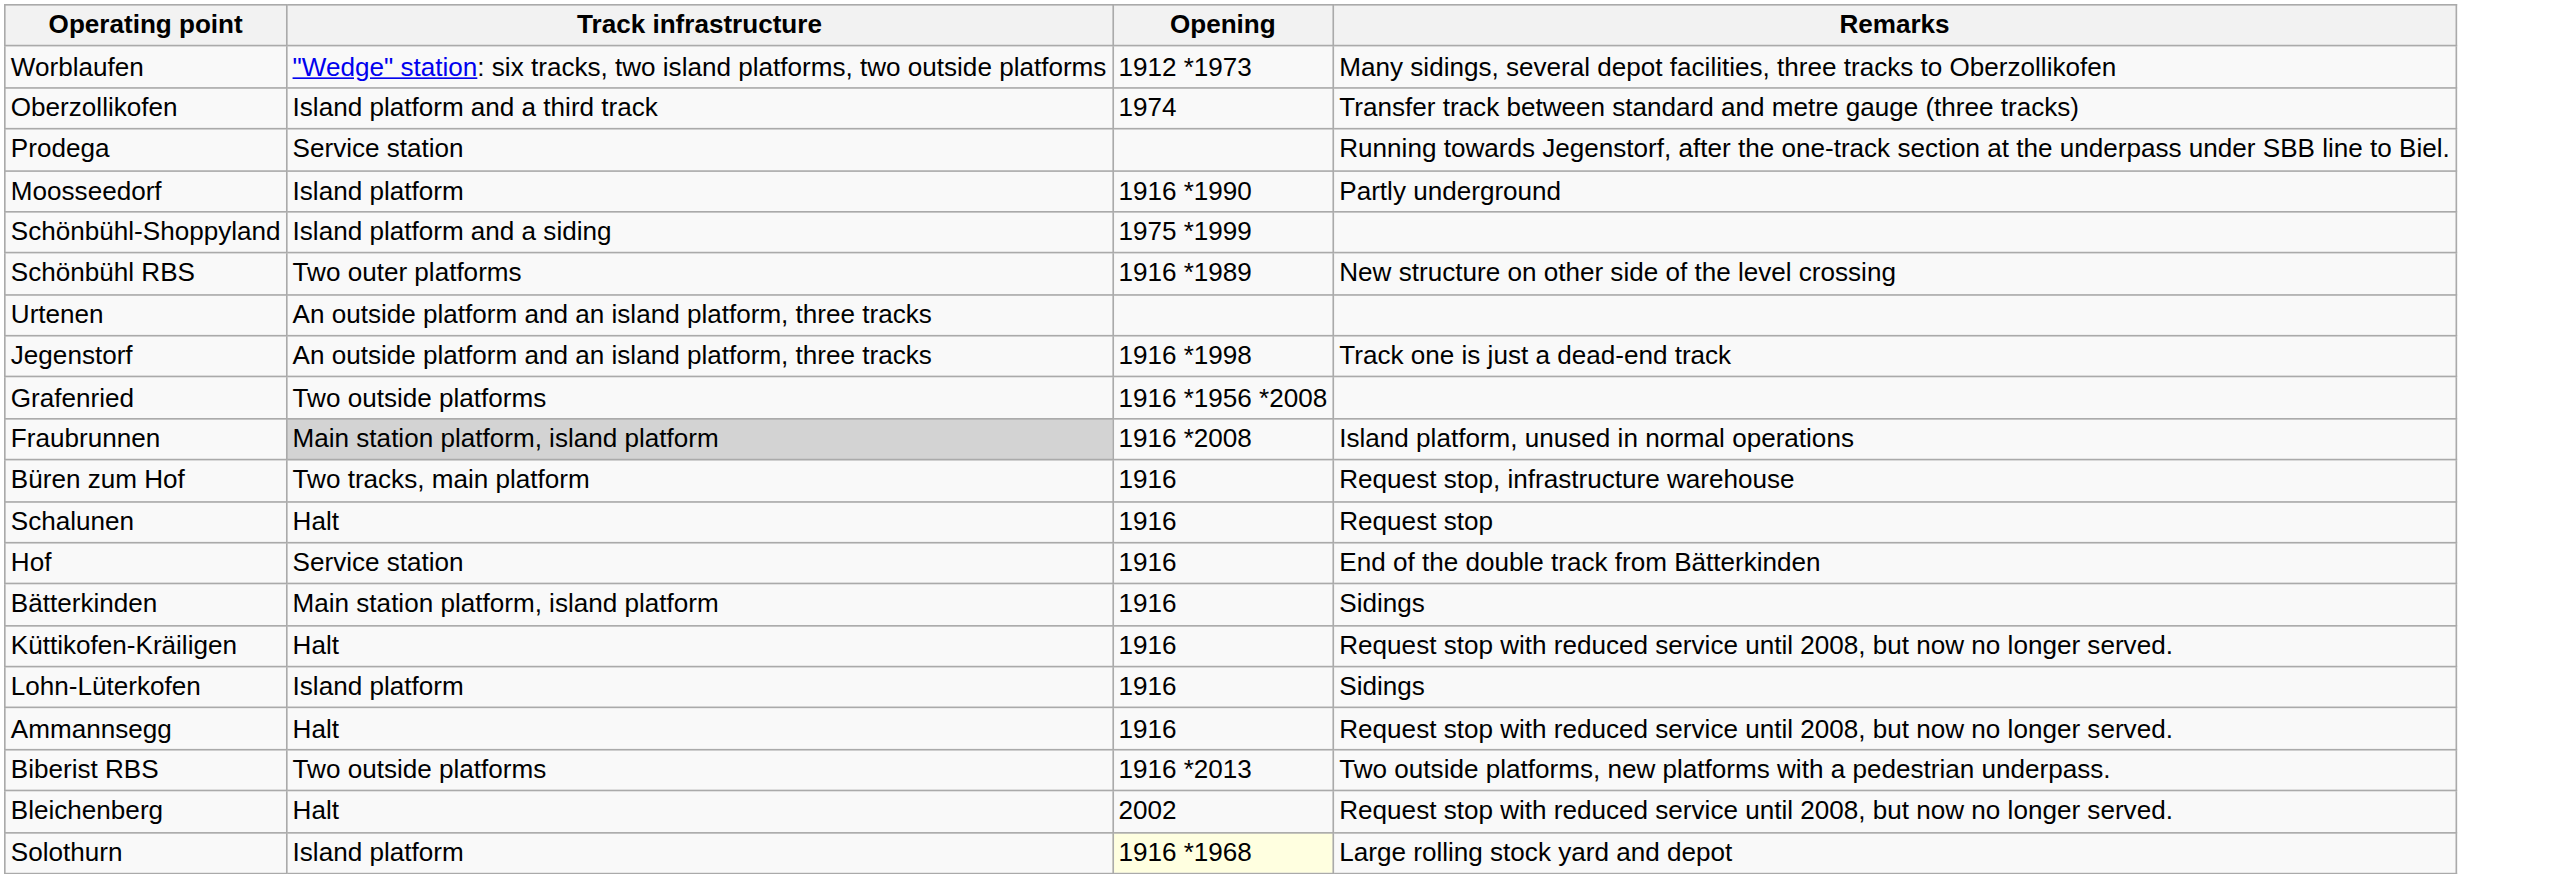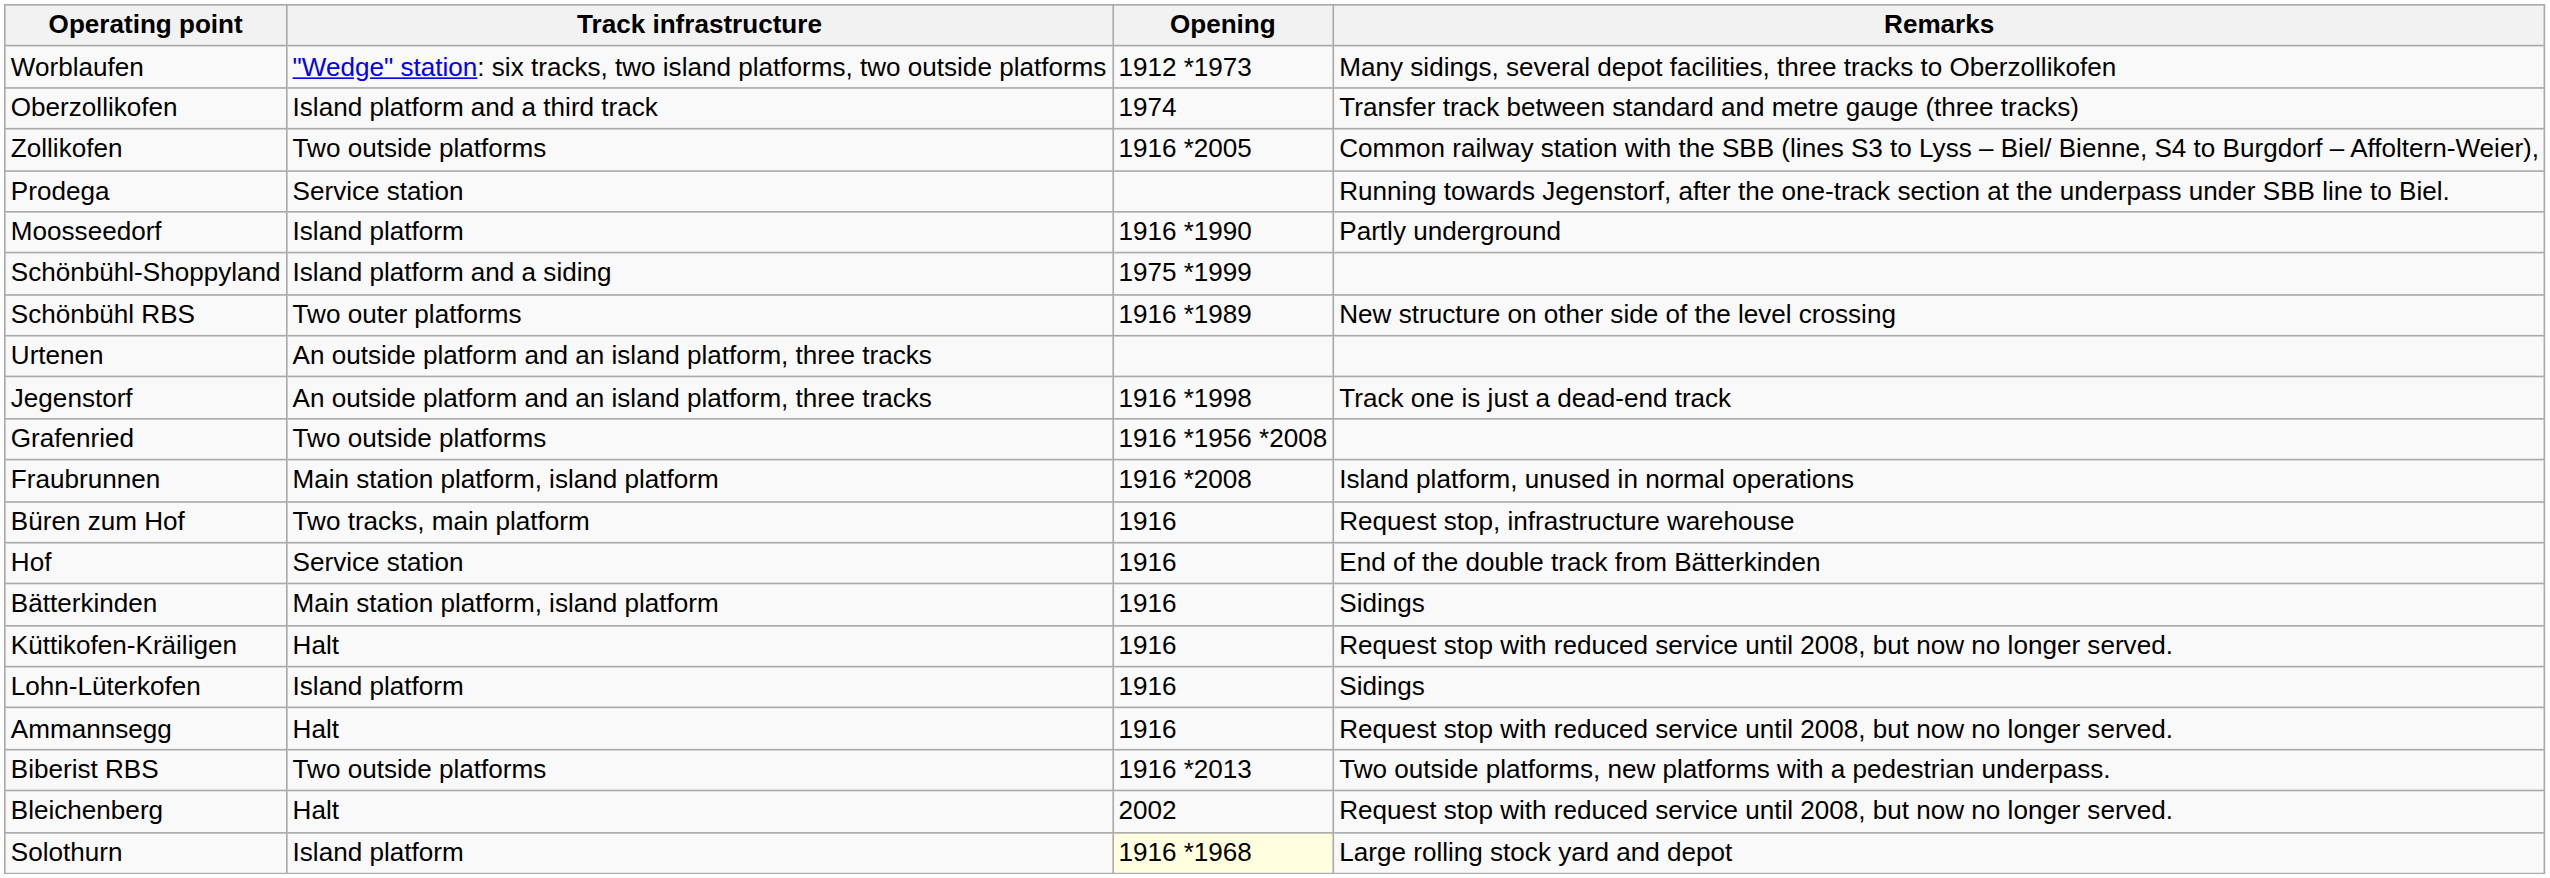 <table class="wikitable">
 <tr>
 <th>Operating point</th>
 <th>Track infrastructure</th>
 <th>Opening</th>
 <th>Remarks</th>
 </tr>
 <tr ---->
 <td>Worblaufen</td>
 <td><a href='#'>"Wedge" station</a>: six tracks, two island platforms, two outside platforms</td>
 <td>1912 *1973</td>
 <td>Many sidings, several depot facilities, three tracks to Oberzollikofen</td>
 </tr>
 <tr ---->
 <td>Oberzollikofen</td>
 <td>Island platform and a third track</td>
 <td>1974</td>
 <td>Transfer track between standard and metre gauge (three tracks)</td>
+</tr>
+<tr ---->
+<td>Zollikofen</td>
+<td>Two outside platforms</td>
+<td>1916 *2005</td>
+<td>Common railway station with the SBB (lines S3 to Lyss – Biel/ Bienne, S4 to Burgdorf – Affoltern-Weier),</td>
 </tr>
 <tr ---->
 <td>Prodega</td>
 <td>Service station</td>
 <td></td>
 <td>Running towards Jegenstorf, after the one-track section at the underpass under SBB line to Biel.</td>
 </tr>
 <tr ---->
 <td>Moosseedorf</td>
 <td>Island platform</td>
 <td>1916 *1990</td>
 <td>Partly underground</td>
 </tr>
 <tr ---->
 <td>Schönbühl-Shoppyland</td>
 <td>Island platform and a siding</td>
 <td>1975 *1999</td>
 <td></td>
 </tr>
 <tr ---->
 <td>Schönbühl RBS</td>
 <td>Two outer platforms</td>
 <td>1916 *1989</td>
 <td>New structure on other side of the level crossing</td>
 </tr>
 <tr ---->
 <td>Urtenen</td>
 <td>An outside platform and an island platform, three tracks</td>
 <td></td>
 <td></td>
 </tr>
 <tr ---->
 <td>Jegenstorf</td>
 <td>An outside platform and an island platform, three tracks</td>
 <td>1916 *1998</td>
 <td>Track one is just a dead-end track</td>
 </tr>
 <tr ---->
 <td>Grafenried</td>
 <td>Two outside platforms</td>
 <td>1916 *1956 *2008</td>
 <td></td>
 </tr>
 <tr ---->
 <td>Fraubrunnen</td>
-<td style="background: lightgrey;">Main station platform, island platform</td>
+<td>Main station platform, island platform</td>
 <td>1916 *2008</td>
 <td>Island platform, unused in normal operations</td>
 </tr>
 <tr ---->
 <td>Büren zum Hof</td>
 <td>Two tracks, main platform</td>
 <td>1916</td>
 <td>Request stop, infrastructure warehouse</td>
-</tr>
-<tr ---->
-<td>Schalunen</td>
-<td>Halt</td>
-<td>1916</td>
-<td>Request stop</td>
 </tr>
 <tr ---->
 <td>Hof</td>
 <td>Service station</td>
 <td>1916</td>
 <td>End of the double track from Bätterkinden</td>
 </tr>
 <tr --->
 <td>Bätterkinden</td>
 <td>Main station platform, island platform</td>
 <td>1916</td>
 <td>Sidings</td>
 </tr>
 <tr ---->
 <td>Küttikofen-Kräiligen</td>
 <td>Halt</td>
 <td>1916</td>
 <td>Request stop with reduced service until 2008, but now no longer served.</td>
 </tr>
 <tr ---->
 <td>Lohn-Lüterkofen</td>
 <td>Island platform</td>
 <td>1916</td>
 <td>Sidings</td>
 </tr>
 <tr ---->
 <td>Ammannsegg</td>
 <td>Halt</td>
 <td>1916</td>
 <td>Request stop with reduced service until 2008, but now no longer served.</td>
 </tr>
 <tr ---->
 <td>Biberist RBS</td>
 <td>Two outside platforms</td>
 <td>1916 *2013</td>
 <td>Two outside platforms, new platforms with a pedestrian underpass.</td>
 </tr>
 <tr ---->
 <td>Bleichenberg</td>
 <td>Halt</td>
 <td>2002</td>
 <td>Request stop with reduced service until 2008, but now no longer served.</td>
 </tr>
 <tr ---->
 <td>Solothurn</td>
 <td>Island platform</td>
 <td style="background: lightyellow;">1916 *1968</td>
 <td>Large rolling stock yard and depot</td>
 </tr>
 </table>
